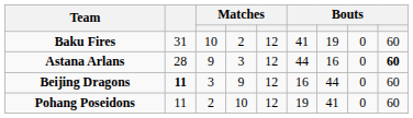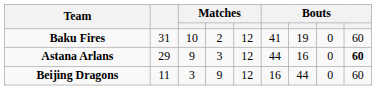 <table class="wikitable sortable" style="text-align: center">
 <tr>
 <th style="width:190px;" rowspan="2">Team</th>
 <th style="width:30px;" rowspan="2"></th>
 <th style="width:30px;" colspan="3">Matches</th>
 <th style="width:30px;" colspan="4">Bouts</th>
 </tr>
 <tr>
 <th style="width:30px;"></th>
 <th style="width:30px;"></th>
 <th style="width:30px;"></th>
 <th style="width:30px;"></th>
 <th style="width:30px;"></th>
 <th style="width:30px;"></th>
 <th style="width:30px;"></th>
 </tr>
 <tr>
 <td> <strong>Baku Fires</strong></td>
 <td>31</td>
 <td>10</td>
 <td>2</td>
 <td>12</td>
 <td>41</td>
 <td>19</td>
 <td>0</td>
 <td>60</td>
 </tr>
 <tr>
 <td> <strong>Astana Arlans</strong></td>
-<td>28</td>
+<td>29</td>
 <td>9</td>
 <td>3</td>
 <td>12</td>
 <td>44</td>
 <td>16</td>
 <td>0</td>
 <td><strong>60</strong></td>
 </tr>
 <tr>
 <td> <strong>Beijing Dragons</strong></td>
-<td><strong>11</strong></td>
+<td>11</td>
 <td>3</td>
 <td>9</td>
 <td>12</td>
 <td>16</td>
 <td>44</td>
 <td>0</td>
 <td>60</td>
 </tr>
-<tr>
-<td> <strong>Pohang Poseidons</strong></td>
-<td>11</td>
-<td>2</td>
-<td>10</td>
-<td>12</td>
-<td>19</td>
-<td>41</td>
-<td>0</td>
-<td>60</td>
-</tr>
 </table>
